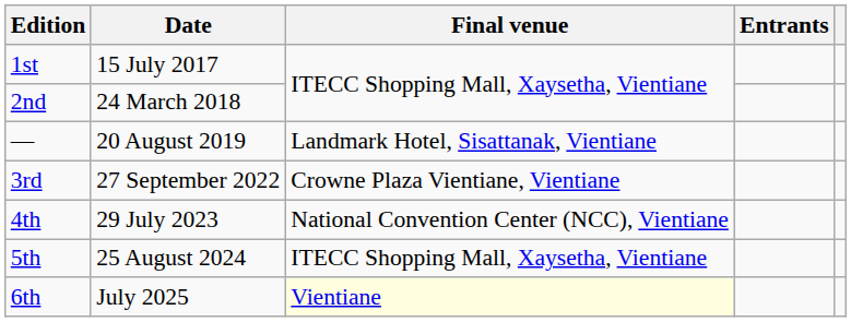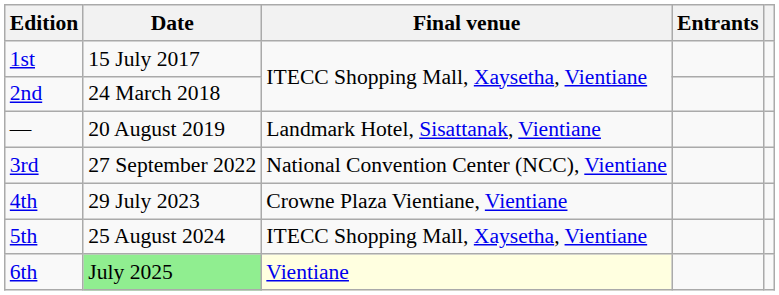 <table class="wikitable defaultcenter col3left col4left" style="font-size: 90%">
 <tr>
 <th>Edition</th>
 <th>Date</th>
 <th>Final venue</th>
 <th>Entrants</th>
 <th></th>
 </tr>
 <tr>
 <td><a href='#'>1st</a></td>
 <td>15 July 2017</td>
 <td rowspan=2>ITECC Shopping Mall, <a href='#'>Xaysetha</a>, <a href='#'>Vientiane</a></td>
 <td></td>
 <td></td>
 </tr>
 <tr>
 <td><a href='#'>2nd</a></td>
 <td>24 March 2018</td>
 <td></td>
 <td></td>
 </tr>
 <tr>
 <td>—</td>
 <td>20 August 2019</td>
 <td>Landmark Hotel, <a href='#'>Sisattanak</a>, <a href='#'>Vientiane</a></td>
 <td></td>
 <td></td>
 </tr>
 <tr>
 <td><a href='#'>3rd</a></td>
 <td>27 September 2022</td>
-<td>Crowne Plaza Vientiane, <a href='#'>Vientiane</a></td>
+<td>National Convention Center (NCC), <a href='#'>Vientiane</a></td>
 <td></td>
 <td></td>
 </tr>
 <tr>
 <td><a href='#'>4th</a></td>
 <td>29 July 2023</td>
-<td>National Convention Center (NCC), <a href='#'>Vientiane</a></td>
+<td>Crowne Plaza Vientiane, <a href='#'>Vientiane</a></td>
 <td></td>
 <td></td>
 </tr>
 <tr>
 <td><a href='#'>5th</a></td>
 <td>25 August 2024</td>
 <td>ITECC Shopping Mall, <a href='#'>Xaysetha</a>, <a href='#'>Vientiane</a></td>
 <td></td>
 <td></td>
 </tr>
 <tr>
 <td><a href='#'>6th</a></td>
-<td>July 2025</td>
+<td style="background: lightgreen;">July 2025</td>
 <td style="background: lightyellow;"><a href='#'>Vientiane</a></td>
 <td></td>
 <td></td>
 </tr>
 </table>
